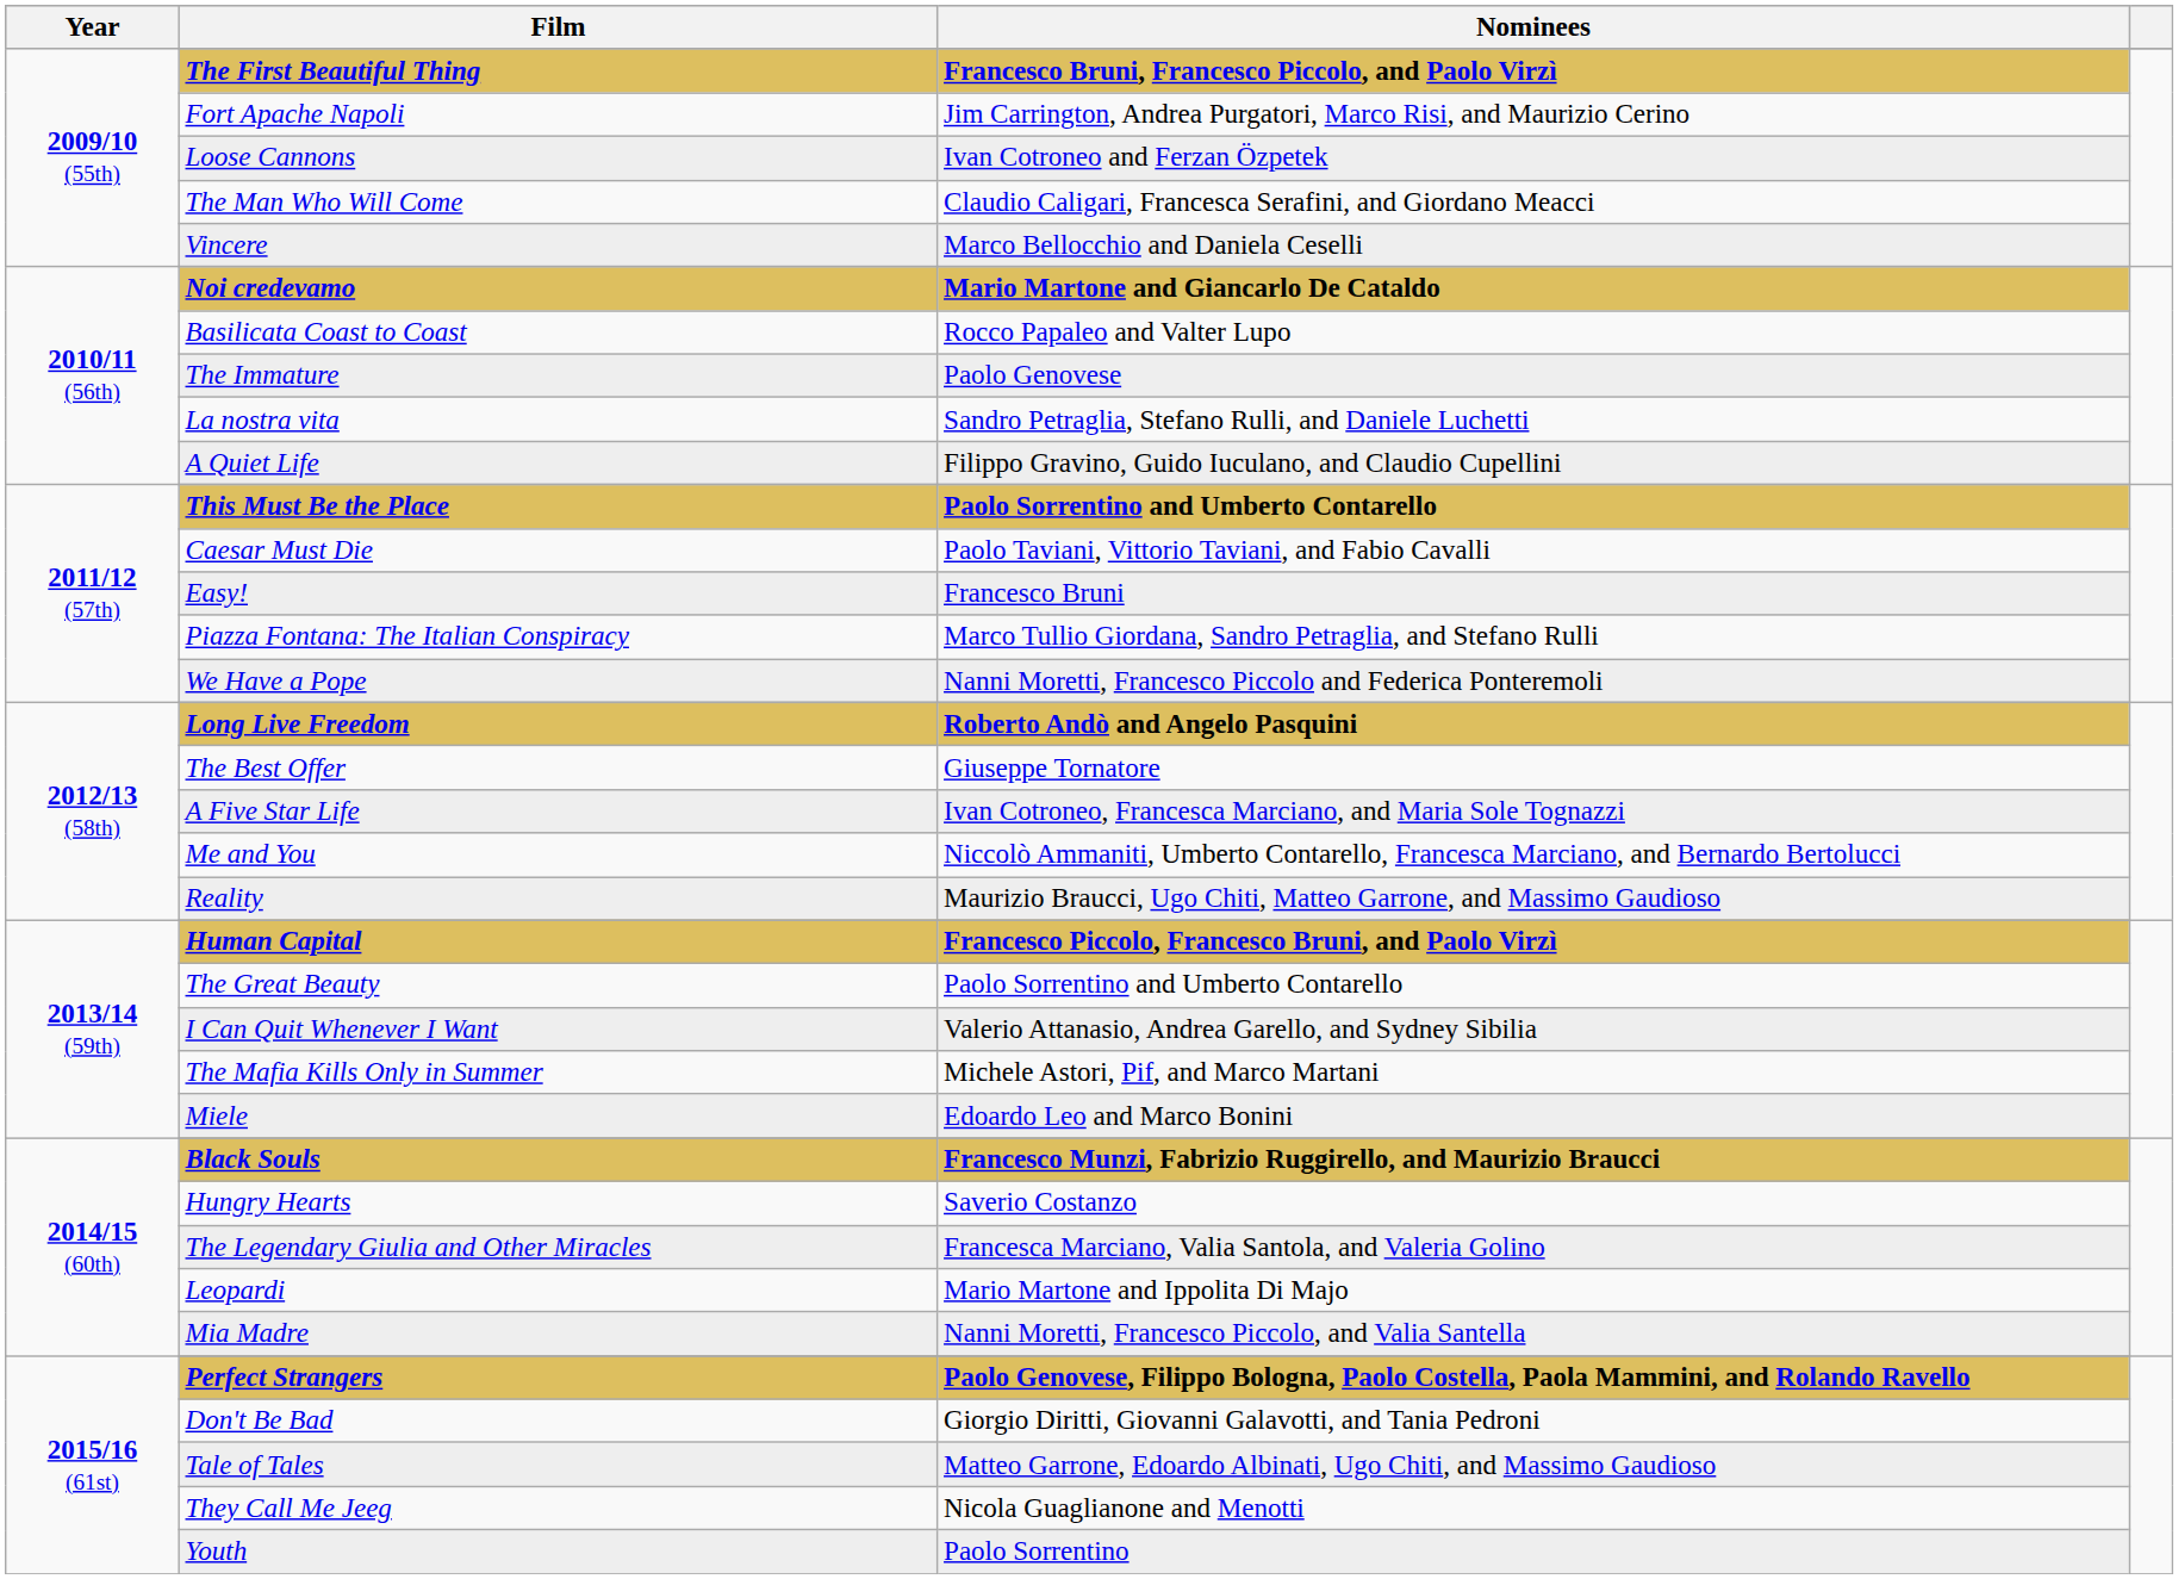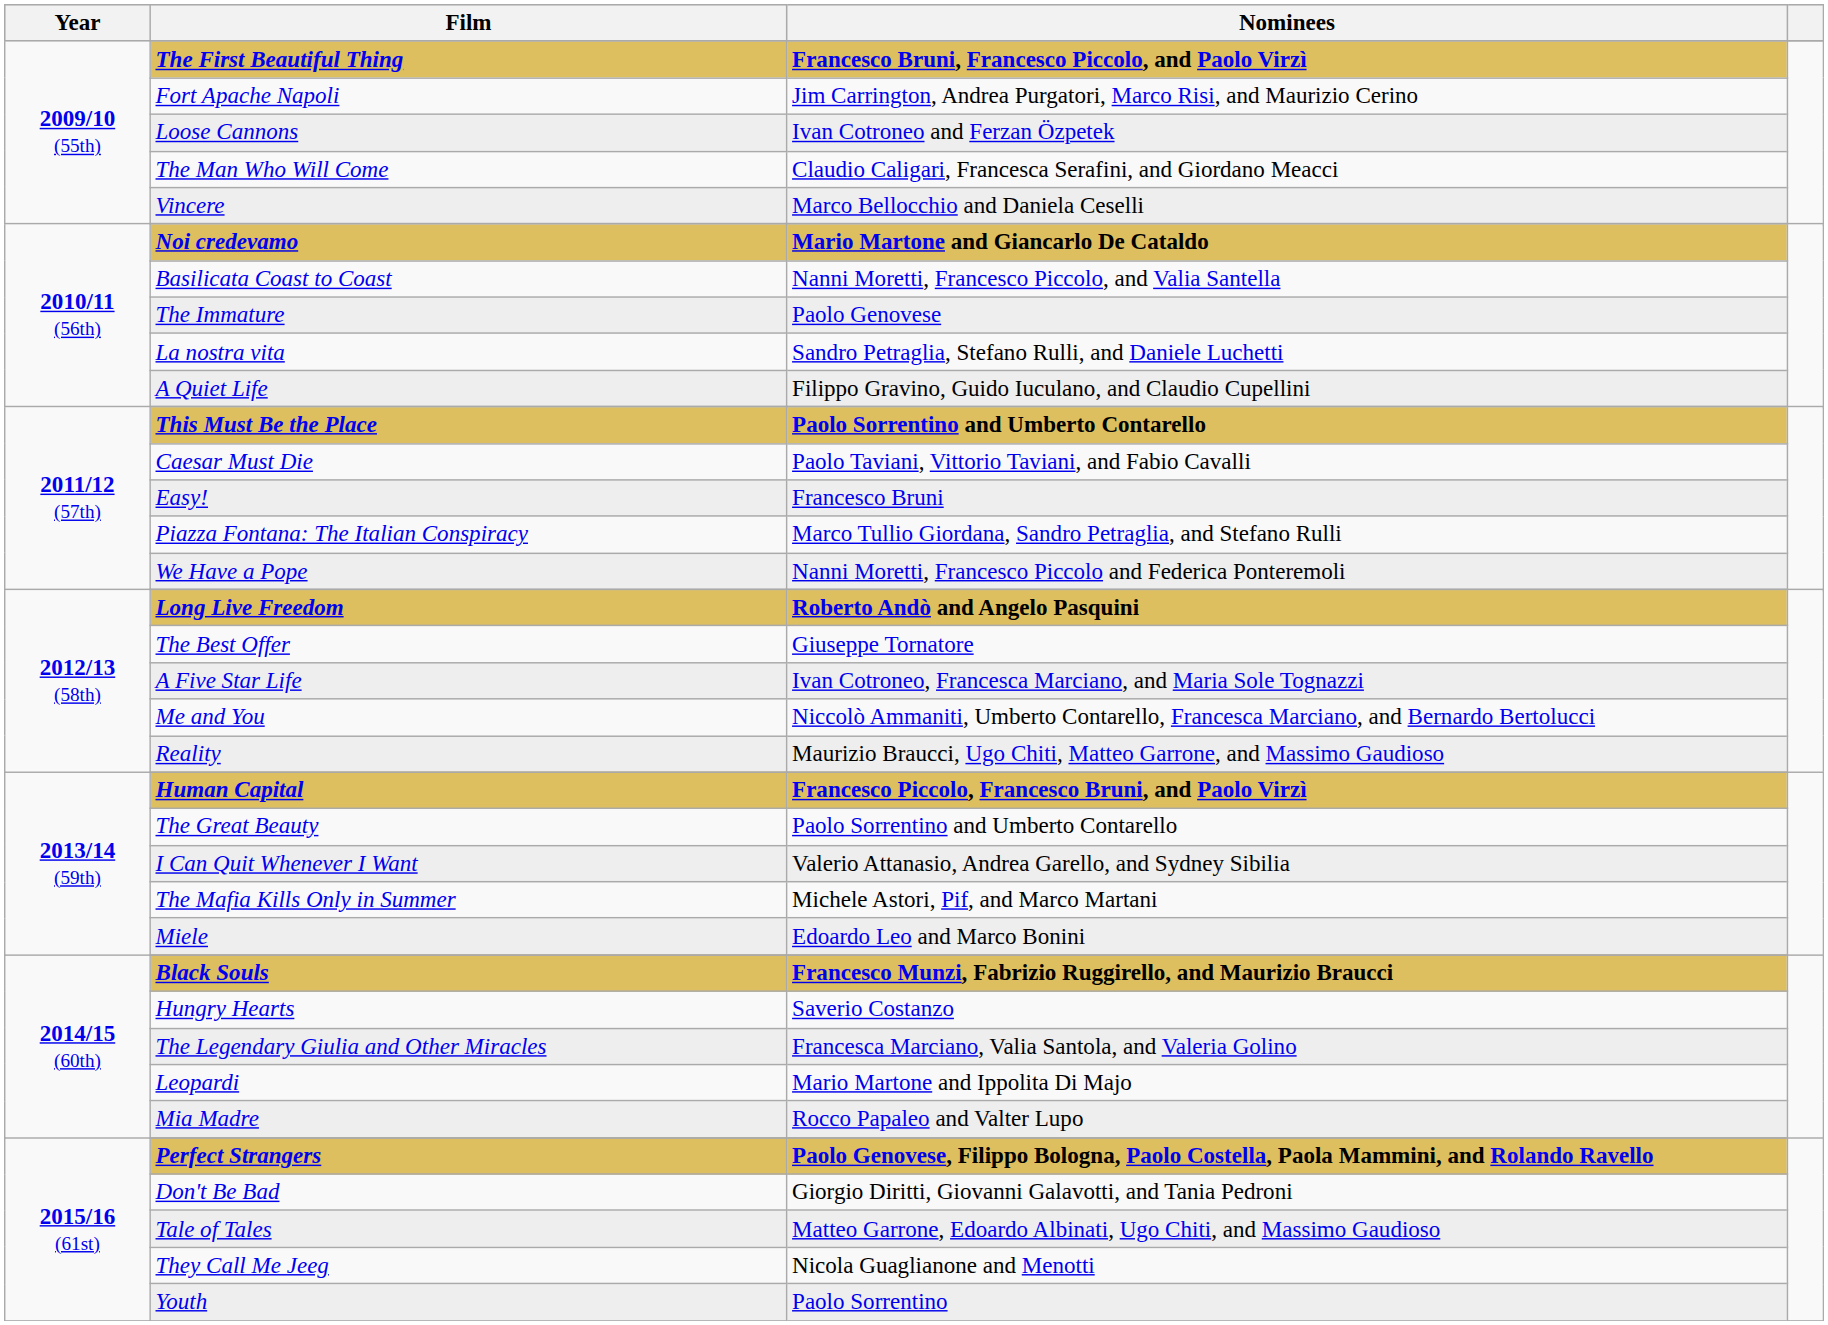 <table class="wikitable" style="width:100%">
 <tr bgcolor="#bebebe">
 <th width="8%">Year</th>
 <th width="35%">Film</th>
 <th width="55%">Nominees</th>
 <th width="2%" class="unstable"></th>
 </tr>
 <tr>
 <td rowspan=6 style="text-align:center"><strong><a href='#'>2009/10</a></strong><br><small><a href='#'>(55th)</a></small></td>
 </tr>
 <tr>
 <td style="background:#DDBF5F"><strong><em><a href='#'>The First Beautiful Thing</a></em></strong></td>
 <td style="background:#DDBF5F"><strong><a href='#'>Francesco Bruni</a>, <a href='#'>Francesco Piccolo</a>, and <a href='#'>Paolo Virzì</a></strong></td>
 <td rowspan=6 style="text-align:center"></td>
 </tr>
 <tr>
 <td><em><a href='#'>Fort Apache Napoli</a></em></td>
 <td><a href='#'>Jim Carrington</a>, Andrea Purgatori, <a href='#'>Marco Risi</a>, and Maurizio Cerino</td>
 </tr>
 <tr style="background:#eee;">
 <td><em><a href='#'>Loose Cannons</a></em></td>
 <td><a href='#'>Ivan Cotroneo</a> and <a href='#'>Ferzan Özpetek</a></td>
 </tr>
 <tr>
 <td><em><a href='#'>The Man Who Will Come</a></em></td>
 <td><a href='#'>Claudio Caligari</a>, Francesca Serafini, and Giordano Meacci</td>
 </tr>
 <tr style="background:#eee;">
 <td><em><a href='#'>Vincere</a></em></td>
 <td><a href='#'>Marco Bellocchio</a> and Daniela Ceselli</td>
 </tr>
 <tr>
 <td rowspan=6 style="text-align:center"><strong><a href='#'>2010/11</a></strong><br><small><a href='#'>(56th)</a></small></td>
 </tr>
 <tr>
 <td style="background:#DDBF5F"><strong><em><a href='#'>Noi credevamo</a></em></strong></td>
 <td style="background:#DDBF5F"><strong><a href='#'>Mario Martone</a> and Giancarlo De Cataldo</strong></td>
 <td rowspan=6 style="text-align:center"></td>
 </tr>
 <tr>
 <td><em><a href='#'>Basilicata Coast to Coast</a></em></td>
-<td><a href='#'>Rocco Papaleo</a> and Valter Lupo</td>
+<td><a href='#'>Nanni Moretti</a>, <a href='#'>Francesco Piccolo</a>, and <a href='#'>Valia Santella</a></td>
 </tr>
 <tr style="background:#eee;">
 <td><em><a href='#'>The Immature</a></em></td>
 <td><a href='#'>Paolo Genovese</a></td>
 </tr>
 <tr>
 <td><em><a href='#'>La nostra vita</a></em></td>
 <td><a href='#'>Sandro Petraglia</a>, Stefano Rulli, and <a href='#'>Daniele Luchetti</a></td>
 </tr>
 <tr style="background:#eee;">
 <td><em><a href='#'>A Quiet Life</a></em></td>
 <td>Filippo Gravino, Guido Iuculano, and Claudio Cupellini</td>
 </tr>
 <tr>
 <td rowspan=6 style="text-align:center"><strong><a href='#'>2011/12</a></strong><br><small><a href='#'>(57th)</a></small></td>
 </tr>
 <tr>
 <td style="background:#DDBF5F"><strong><em><a href='#'>This Must Be the Place</a></em></strong></td>
 <td style="background:#DDBF5F"><strong><a href='#'>Paolo Sorrentino</a> and Umberto Contarello</strong></td>
 <td rowspan=6 style="text-align:center"></td>
 </tr>
 <tr>
 <td><em><a href='#'>Caesar Must Die</a></em></td>
 <td><a href='#'>Paolo Taviani</a>, <a href='#'>Vittorio Taviani</a>, and Fabio Cavalli</td>
 </tr>
 <tr style="background:#eee;">
 <td><em><a href='#'>Easy!</a></em></td>
 <td><a href='#'>Francesco Bruni</a></td>
 </tr>
 <tr>
 <td><em><a href='#'>Piazza Fontana: The Italian Conspiracy</a></em></td>
 <td><a href='#'>Marco Tullio Giordana</a>, <a href='#'>Sandro Petraglia</a>, and Stefano Rulli</td>
 </tr>
 <tr style="background:#eee;">
 <td><em><a href='#'>We Have a Pope</a></em></td>
 <td><a href='#'>Nanni Moretti</a>, <a href='#'>Francesco Piccolo</a> and Federica Ponteremoli</td>
 </tr>
 <tr>
 <td rowspan=6 style="text-align:center"><strong><a href='#'>2012/13</a></strong><br><small><a href='#'>(58th)</a></small></td>
 </tr>
 <tr>
 <td style="background:#DDBF5F"><strong><em><a href='#'>Long Live Freedom</a></em></strong></td>
 <td style="background:#DDBF5F"><strong><a href='#'>Roberto Andò</a> and Angelo Pasquini</strong></td>
 <td rowspan=6 style="text-align:center"></td>
 </tr>
 <tr>
 <td><em><a href='#'>The Best Offer</a></em></td>
 <td><a href='#'>Giuseppe Tornatore</a></td>
 </tr>
 <tr style="background:#eee;">
 <td><em><a href='#'>A Five Star Life</a></em></td>
 <td><a href='#'>Ivan Cotroneo</a>, <a href='#'>Francesca Marciano</a>, and <a href='#'>Maria Sole Tognazzi</a></td>
 </tr>
 <tr>
 <td><em><a href='#'>Me and You</a></em></td>
 <td><a href='#'>Niccolò Ammaniti</a>, Umberto Contarello, <a href='#'>Francesca Marciano</a>, and <a href='#'>Bernardo Bertolucci</a></td>
 </tr>
 <tr style="background:#eee;">
 <td><em><a href='#'>Reality</a></em></td>
 <td>Maurizio Braucci, <a href='#'>Ugo Chiti</a>, <a href='#'>Matteo Garrone</a>, and <a href='#'>Massimo Gaudioso</a></td>
 </tr>
 <tr>
 <td rowspan=6 style="text-align:center"><strong><a href='#'>2013/14</a></strong><br><small><a href='#'>(59th)</a></small></td>
 </tr>
 <tr>
 <td style="background:#DDBF5F"><strong><em><a href='#'>Human Capital</a></em></strong></td>
 <td style="background:#DDBF5F"><strong><a href='#'>Francesco Piccolo</a>, <a href='#'>Francesco Bruni</a>, and <a href='#'>Paolo Virzì</a></strong></td>
 <td rowspan=6 style="text-align:center"></td>
 </tr>
 <tr>
 <td><em><a href='#'>The Great Beauty</a></em></td>
 <td><a href='#'>Paolo Sorrentino</a> and Umberto Contarello</td>
 </tr>
 <tr style="background:#eee;">
 <td><em><a href='#'>I Can Quit Whenever I Want</a></em></td>
 <td>Valerio Attanasio, Andrea Garello, and Sydney Sibilia</td>
 </tr>
 <tr>
 <td><em><a href='#'>The Mafia Kills Only in Summer</a></em></td>
 <td>Michele Astori, <a href='#'>Pif</a>, and Marco Martani</td>
 </tr>
 <tr style="background:#eee;">
 <td><em><a href='#'>Miele</a></em></td>
 <td><a href='#'>Edoardo Leo</a> and Marco Bonini</td>
 </tr>
 <tr>
 <td rowspan=6 style="text-align:center"><strong><a href='#'>2014/15</a></strong><br><small><a href='#'>(60th)</a></small></td>
 </tr>
 <tr>
 <td style="background:#DDBF5F"><strong><em><a href='#'>Black Souls</a></em></strong></td>
 <td style="background:#DDBF5F"><strong><a href='#'>Francesco Munzi</a>, Fabrizio Ruggirello, and Maurizio Braucci</strong></td>
 <td rowspan=6 style="text-align:center"></td>
 </tr>
 <tr>
 <td><em><a href='#'>Hungry Hearts</a></em></td>
 <td><a href='#'>Saverio Costanzo</a></td>
 </tr>
 <tr style="background:#eee;">
 <td><em><a href='#'>The Legendary Giulia and Other Miracles</a></em></td>
 <td><a href='#'>Francesca Marciano</a>, Valia Santola, and <a href='#'>Valeria Golino</a></td>
 </tr>
 <tr>
 <td><em><a href='#'>Leopardi</a></em></td>
 <td><a href='#'>Mario Martone</a> and Ippolita Di Majo</td>
 </tr>
 <tr style="background:#eee;">
 <td><em><a href='#'>Mia Madre</a></em></td>
-<td><a href='#'>Nanni Moretti</a>, <a href='#'>Francesco Piccolo</a>, and <a href='#'>Valia Santella</a></td>
+<td><a href='#'>Rocco Papaleo</a> and Valter Lupo</td>
 </tr>
 <tr>
 <td rowspan=6 style="text-align:center"><strong><a href='#'>2015/16</a></strong><br><small><a href='#'>(61st)</a></small></td>
 </tr>
 <tr>
 <td style="background:#DDBF5F"><strong><em><a href='#'>Perfect Strangers</a></em></strong></td>
 <td style="background:#DDBF5F"><strong><a href='#'>Paolo Genovese</a>, Filippo Bologna, <a href='#'>Paolo Costella</a>, Paola Mammini, and <a href='#'>Rolando Ravello</a></strong></td>
 <td rowspan=6 style="text-align:center"></td>
 </tr>
 <tr>
 <td><em><a href='#'>Don't Be Bad</a></em></td>
 <td>Giorgio Diritti, Giovanni Galavotti, and Tania Pedroni</td>
 </tr>
 <tr style="background:#eee;">
 <td><em><a href='#'>Tale of Tales</a></em></td>
 <td><a href='#'>Matteo Garrone</a>, <a href='#'>Edoardo Albinati</a>, <a href='#'>Ugo Chiti</a>, and <a href='#'>Massimo Gaudioso</a></td>
 </tr>
 <tr>
 <td><em><a href='#'>They Call Me Jeeg</a></em></td>
 <td>Nicola Guaglianone and <a href='#'>Menotti</a></td>
 </tr>
 <tr style="background:#eee;">
 <td><em><a href='#'>Youth</a></em></td>
 <td><a href='#'>Paolo Sorrentino</a></td>
 </tr>
 </table>
